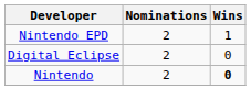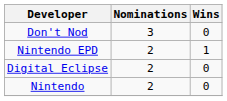 <table class="wikitable sortable plainrowheaders" style="text-align:center">
 <tr>
 <th scope="col">Developer</th>
 <th scope="col">Nominations</th>
 <th scope="col">Wins</th>
+</tr>
+<tr>
+<td><a href='#'>Don't Nod</a></td>
+<td>3</td>
+<td>0</td>
 </tr>
 <tr>
 <td><a href='#'>Nintendo EPD</a></td>
 <td>2</td>
 <td>1</td>
 </tr>
 <tr>
 <td><a href='#'>Digital Eclipse</a></td>
 <td>2</td>
 <td>0</td>
 </tr>
 <tr>
 <td><a href='#'>Nintendo</a></td>
 <td>2</td>
-<td><strong>0</strong></td>
+<td>0</td>
 </tr>
 <tr>
 </tr>
 </table>
